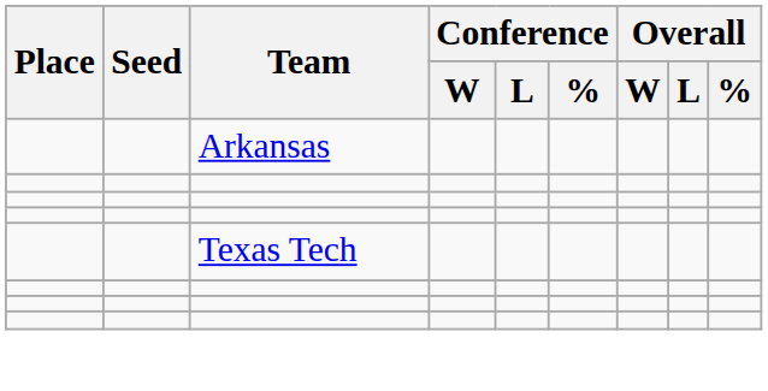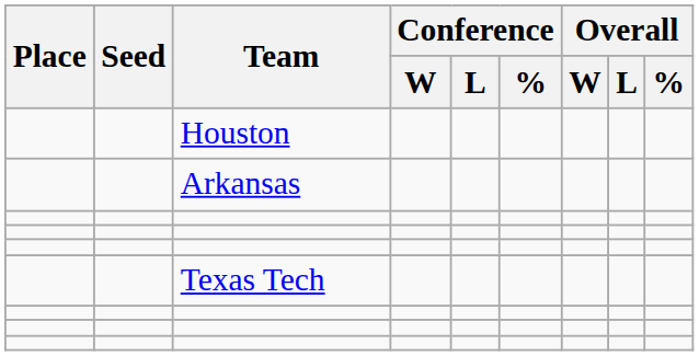 <table class=wikitable>
 <tr>
 <th rowspan ="2">Place</th>
 <th rowspan ="2">Seed</th>
 <th rowspan ="2" width= "100pt">Team</th>
 <th colspan = "3">Conference</th>
 <th colspan ="3">Overall</th>
 </tr>
 <tr>
 <th>W</th>
 <th>L</th>
 <th>%</th>
 <th>W</th>
 <th>L</th>
 <th>%</th>
+</tr>
+<tr>
+<td></td>
+<td></td>
+<td><a href='#'>Houston</a></td>
+<td></td>
+<td></td>
+<td></td>
+<td></td>
+<td></td>
+<td></td>
 </tr>
 <tr>
 <td></td>
 <td></td>
 <td><a href='#'>Arkansas</a></td>
 <td></td>
 <td></td>
 <td></td>
 <td></td>
 <td></td>
 <td></td>
 </tr>
 <tr>
 <td></td>
 <td></td>
 <td></td>
 <td></td>
 <td></td>
 <td></td>
 <td></td>
 <td></td>
 <td></td>
 </tr>
 <tr>
 <td></td>
 <td></td>
 <td></td>
 <td></td>
 <td></td>
 <td></td>
 <td></td>
 <td></td>
 <td></td>
 </tr>
 <tr>
 <td></td>
 <td></td>
 <td></td>
 <td></td>
 <td></td>
 <td></td>
 <td></td>
 <td></td>
 <td></td>
 </tr>
 <tr>
 <td></td>
 <td></td>
 <td><a href='#'>Texas Tech</a></td>
 <td></td>
 <td></td>
 <td></td>
 <td></td>
 <td></td>
 <td></td>
 </tr>
 <tr>
 <td></td>
 <td></td>
 <td></td>
 <td></td>
 <td></td>
 <td></td>
 <td></td>
 <td></td>
 <td></td>
 </tr>
 <tr>
 <td></td>
 <td></td>
 <td></td>
 <td></td>
 <td></td>
 <td></td>
 <td></td>
 <td></td>
 <td></td>
 </tr>
 <tr>
 <td></td>
 <td></td>
 <td></td>
 <td></td>
 <td></td>
 <td></td>
 <td></td>
 <td></td>
 <td></td>
 </tr>
 </table>
